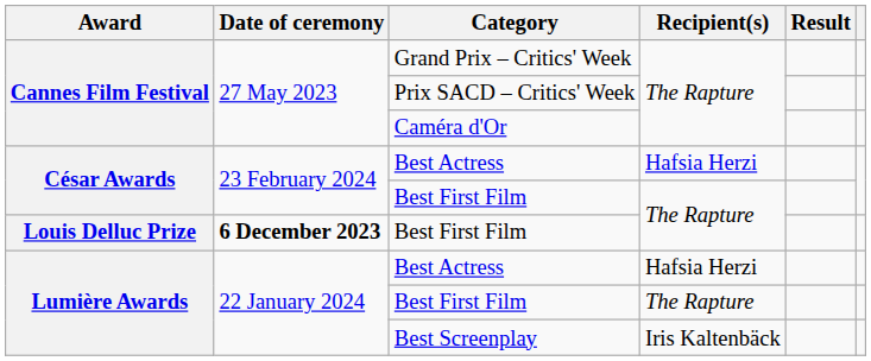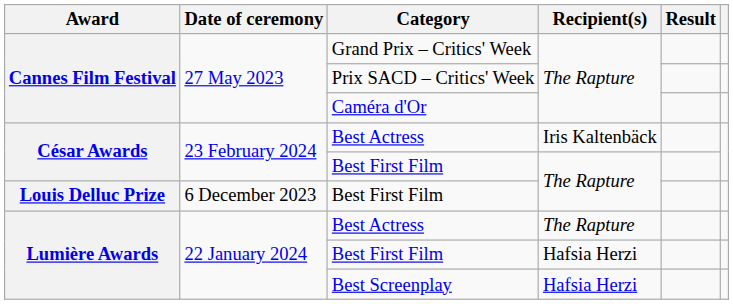 <table class="wikitable sortable plainrowheaders">
 <tr>
 <th scope="col">Award</th>
 <th scope="col">Date of ceremony</th>
 <th scope="col">Category</th>
 <th scope="col">Recipient(s)</th>
 <th scope="col">Result</th>
 <th scope="col" class="unsortable"></th>
 </tr>
 <tr>
 <th rowspan="3" scope="row"><a href='#'>Cannes Film Festival</a></th>
 <td rowspan="3"><a href='#'>27 May 2023</a></td>
 <td>Grand Prix – Critics' Week</td>
 <td rowspan="3"><em>The Rapture</em></td>
 <td></td>
 <td align="center"></td>
 </tr>
 <tr>
 <td>Prix SACD – Critics' Week</td>
 <td></td>
 <td align="center"></td>
 </tr>
 <tr>
 <td><a href='#'>Caméra d'Or</a></td>
 <td></td>
 <td align="center"></td>
 </tr>
 <tr>
 <th scope="row" rowspan="2"><a href='#'>César Awards</a></th>
 <td rowspan="2"><a href='#'>23 February 2024</a></td>
 <td><a href='#'>Best Actress</a></td>
-<td><a href='#'>Hafsia Herzi</a></td>
+<td>Iris Kaltenbäck</td>
 <td></td>
 <td rowspan="2" align="center"><br></td>
 </tr>
 <tr>
 <td><a href='#'>Best First Film</a></td>
 <td rowspan="2"><em>The Rapture</em></td>
 <td></td>
 </tr>
 <tr>
 <th scope="row"><a href='#'>Louis Delluc Prize</a></th>
-<td><strong>6 December 2023</strong></td>
+<td>6 December 2023</td>
 <td>Best First Film</td>
 <td></td>
 <td align="center"></td>
 </tr>
 <tr>
 <th rowspan="3" scope="row"><a href='#'>Lumière Awards</a></th>
 <td rowspan="3"><a href='#'>22 January 2024</a></td>
 <td><a href='#'>Best Actress</a></td>
+<td><em>The Rapture</em></td>
+<td></td>
+<td align="center"></td>
+</tr>
+<tr>
+<td><a href='#'>Best First Film</a></td>
 <td>Hafsia Herzi</td>
 <td></td>
 <td align="center"></td>
 </tr>
 <tr>
-<td><a href='#'>Best First Film</a></td>
-<td><em>The Rapture</em></td>
-<td></td>
-<td align="center"></td>
-</tr>
-<tr>
 <td><a href='#'>Best Screenplay</a></td>
-<td>Iris Kaltenbäck</td>
+<td><a href='#'>Hafsia Herzi</a></td>
 <td></td>
 <td align="center"></td>
 </tr>
 </table>
